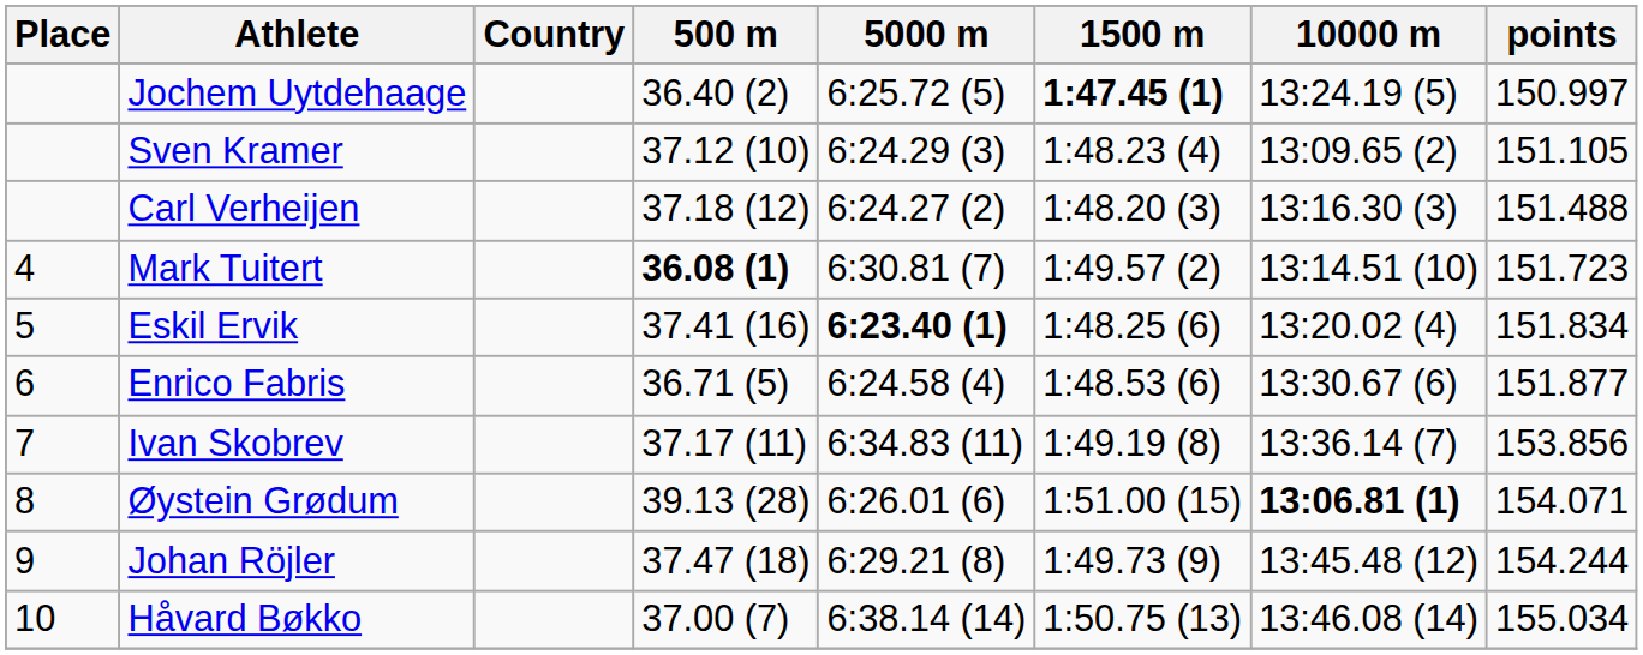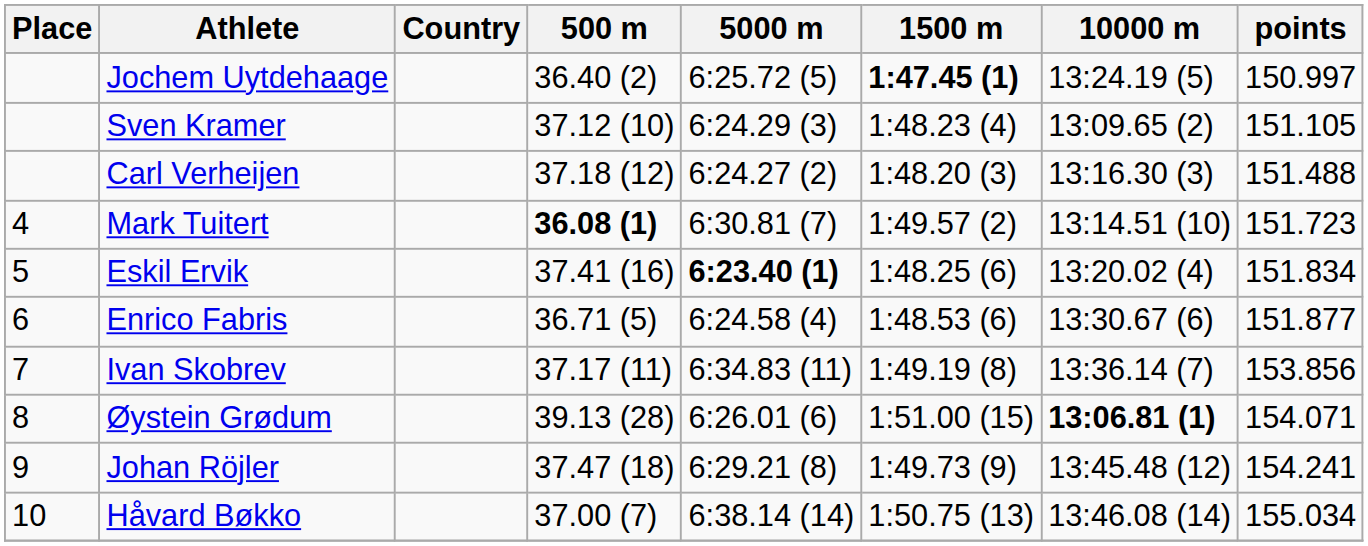 <table class="wikitable" border="1">
 <tr>
 <th>Place</th>
 <th>Athlete</th>
 <th>Country</th>
 <th>500 m</th>
 <th>5000 m</th>
 <th>1500 m</th>
 <th>10000 m</th>
 <th>points</th>
 </tr>
 <tr>
 <td></td>
 <td><a href='#'>Jochem Uytdehaage</a></td>
 <td></td>
 <td>36.40 (2)</td>
 <td>6:25.72 (5)</td>
 <td><strong>1:47.45 (1)</strong></td>
 <td>13:24.19 (5)</td>
 <td>150.997</td>
 </tr>
 <tr>
 <td></td>
 <td><a href='#'>Sven Kramer</a></td>
 <td></td>
 <td>37.12 (10)</td>
 <td>6:24.29 (3)</td>
 <td>1:48.23 (4)</td>
 <td>13:09.65 (2)</td>
 <td>151.105</td>
 </tr>
 <tr>
 <td></td>
 <td><a href='#'>Carl Verheijen</a></td>
 <td></td>
 <td>37.18 (12)</td>
 <td>6:24.27  (2)</td>
 <td>1:48.20 (3)</td>
 <td>13:16.30 (3)</td>
 <td>151.488</td>
 </tr>
 <tr>
 <td>4</td>
 <td><a href='#'>Mark Tuitert</a></td>
 <td></td>
 <td><strong>36.08 (1)</strong></td>
 <td>6:30.81 (7)</td>
 <td>1:49.57 (2)</td>
 <td>13:14.51 (10)</td>
 <td>151.723</td>
 </tr>
 <tr>
 <td>5</td>
 <td><a href='#'>Eskil Ervik</a></td>
 <td></td>
 <td>37.41 (16)</td>
 <td><strong>6:23.40 (1)</strong></td>
 <td>1:48.25 (6)</td>
 <td>13:20.02 (4)</td>
 <td>151.834</td>
 </tr>
 <tr>
 <td>6</td>
 <td><a href='#'>Enrico Fabris</a></td>
 <td></td>
 <td>36.71 (5)</td>
 <td>6:24.58 (4)</td>
 <td>1:48.53 (6)</td>
 <td>13:30.67 (6)</td>
 <td>151.877</td>
 </tr>
 <tr>
 <td>7</td>
 <td><a href='#'>Ivan Skobrev</a></td>
 <td></td>
 <td>37.17 (11)</td>
 <td>6:34.83 (11)</td>
 <td>1:49.19 (8)</td>
 <td>13:36.14 (7)</td>
 <td>153.856</td>
 </tr>
 <tr>
 <td>8</td>
 <td><a href='#'>Øystein Grødum</a></td>
 <td></td>
 <td>39.13 (28)</td>
 <td>6:26.01 (6)</td>
 <td>1:51.00 (15)</td>
 <td><strong>13:06.81 (1)</strong></td>
 <td>154.071</td>
 </tr>
 <tr>
 <td>9</td>
 <td><a href='#'>Johan Röjler</a></td>
 <td></td>
 <td>37.47 (18)</td>
 <td>6:29.21 (8)</td>
 <td>1:49.73 (9)</td>
 <td>13:45.48 (12)</td>
-<td>154.244</td>
+<td>154.241</td>
 </tr>
 <tr>
 <td>10</td>
 <td><a href='#'>Håvard Bøkko</a></td>
 <td></td>
 <td>37.00 (7)</td>
 <td>6:38.14 (14)</td>
 <td>1:50.75 (13)</td>
 <td>13:46.08 (14)</td>
 <td>155.034</td>
 </tr>
 <tr>
 </tr>
 </table>
